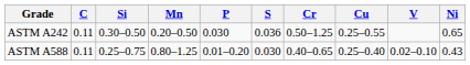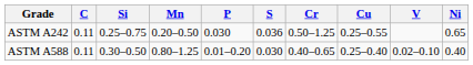 <table class="wikitable">
 <tr>
 <th>Grade</th>
 <th><a href='#'>C</a></th>
 <th><a href='#'>Si</a></th>
 <th><a href='#'>Mn</a></th>
 <th><a href='#'>P</a></th>
 <th><a href='#'>S</a></th>
 <th><a href='#'>Cr</a></th>
 <th><a href='#'>Cu</a></th>
 <th><a href='#'>V</a></th>
 <th><a href='#'>Ni</a></th>
 </tr>
 <tr>
 <td>ASTM A242</td>
 <td>0.11</td>
-<td>0.30–0.50</td>
+<td>0.25–0.75</td>
 <td>0.20–0.50</td>
 <td>0.030</td>
 <td>0.036</td>
 <td>0.50–1.25</td>
 <td>0.25–0.55</td>
 <td></td>
 <td>0.65</td>
 </tr>
 <tr>
 <td>ASTM A588</td>
 <td>0.11</td>
-<td>0.25–0.75</td>
+<td>0.30–0.50</td>
 <td>0.80–1.25</td>
 <td>0.01–0.20</td>
 <td>0.030</td>
 <td>0.40–0.65</td>
 <td>0.25–0.40</td>
 <td>0.02–0.10</td>
-<td>0.43</td>
+<td>0.40</td>
 </tr>
 </table>
